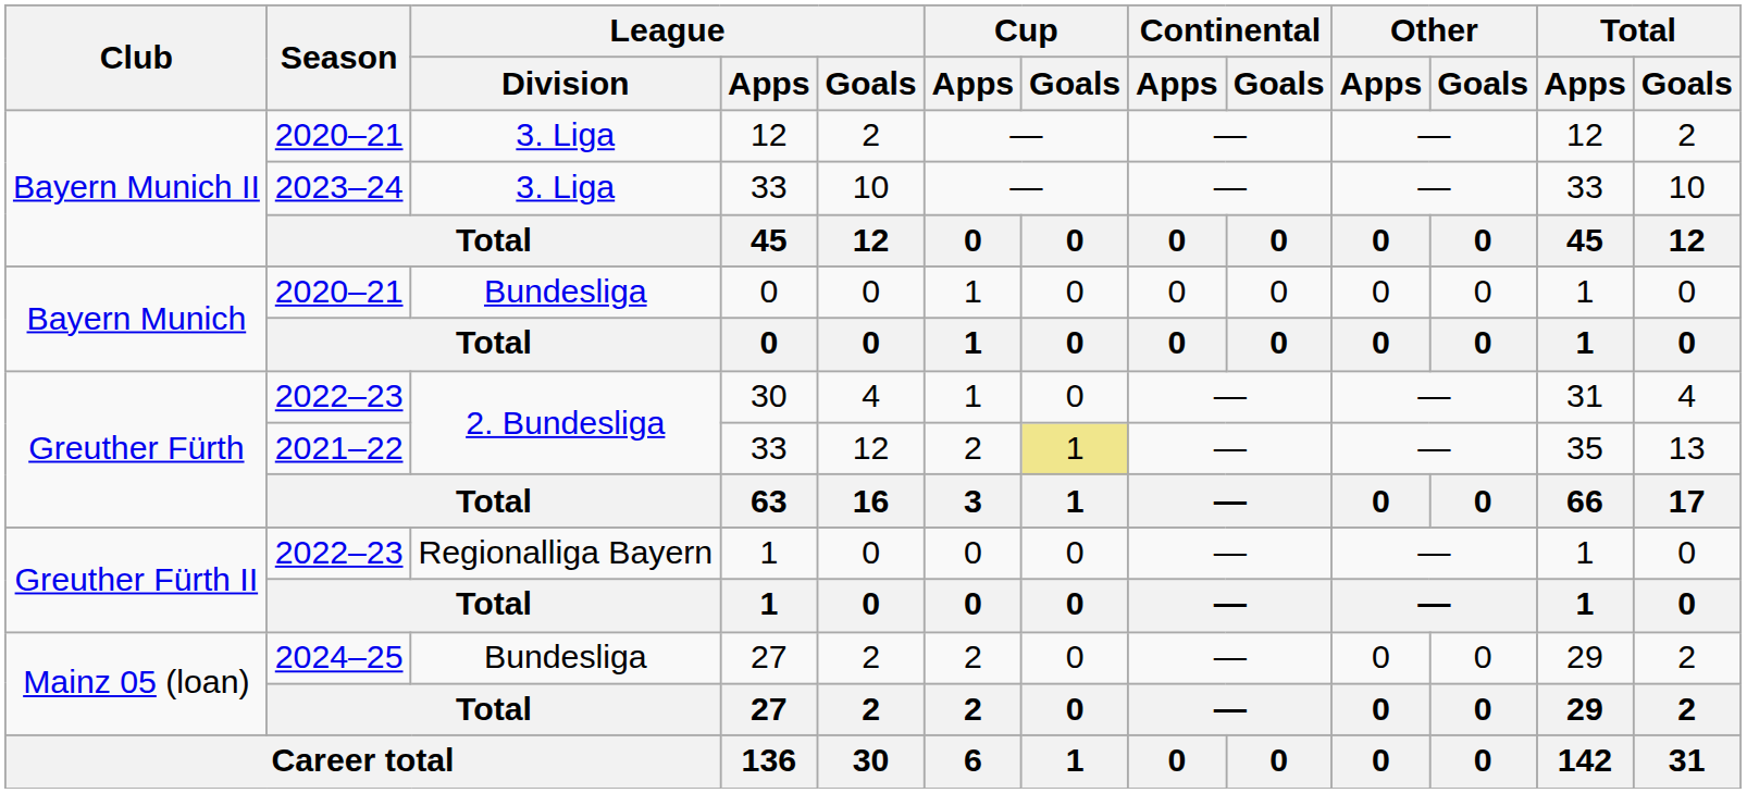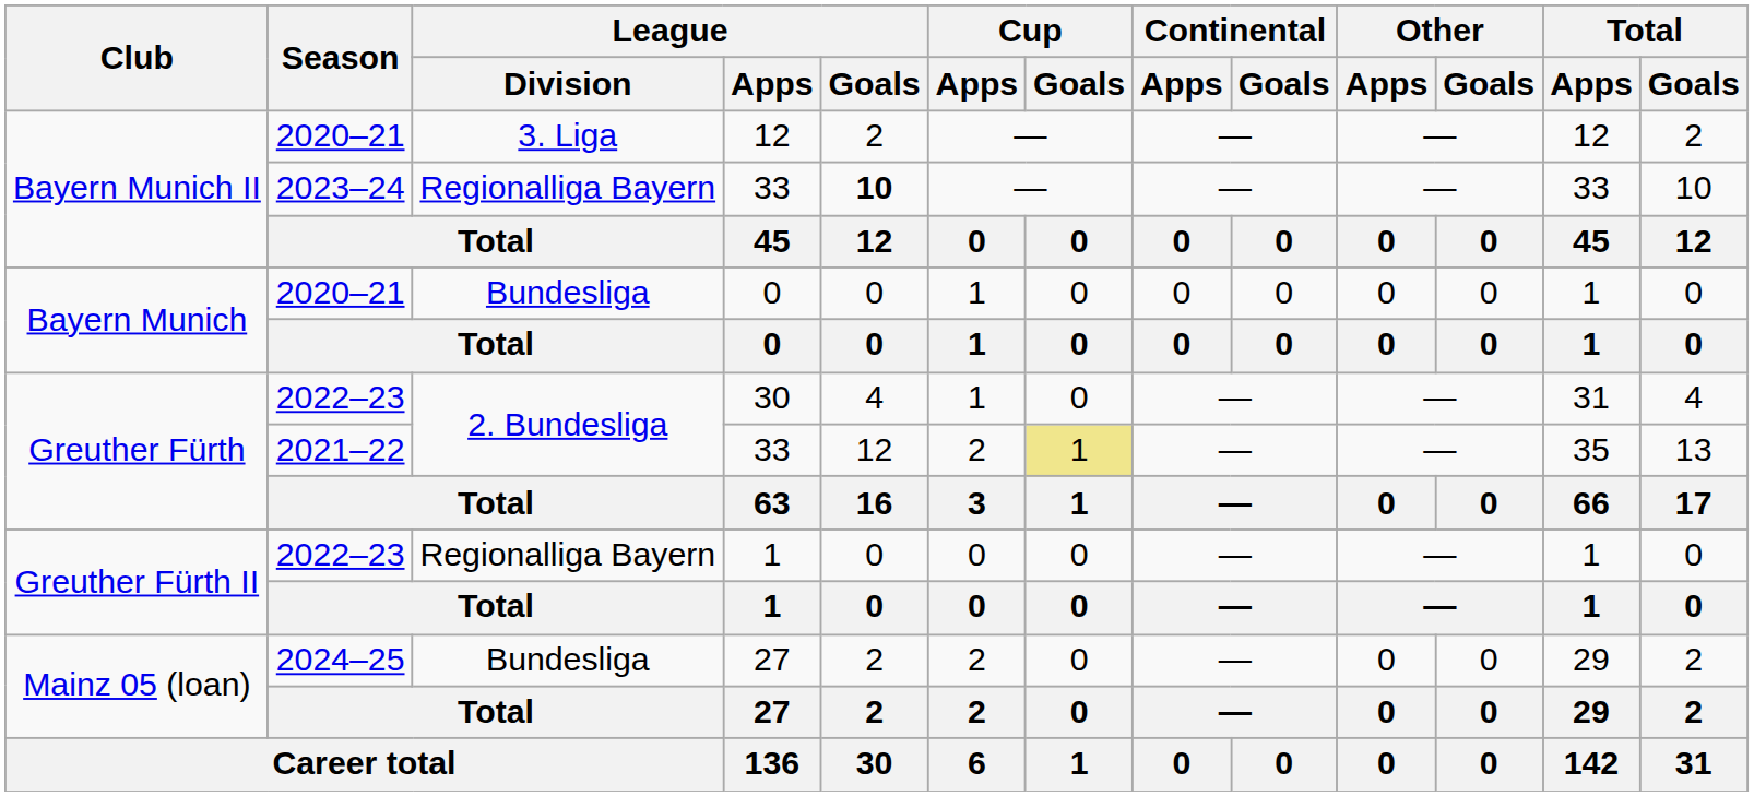 <table class="wikitable" style="text-align:center">
 <tr>
 <th rowspan="2">Club</th>
 <th rowspan="2">Season</th>
 <th colspan="3">League</th>
 <th colspan="2">Cup</th>
 <th colspan="2">Continental</th>
 <th colspan="2">Other</th>
 <th colspan="2">Total</th>
 </tr>
 <tr>
 <th>Division</th>
 <th>Apps</th>
 <th>Goals</th>
 <th>Apps</th>
 <th>Goals</th>
 <th>Apps</th>
 <th>Goals</th>
 <th>Apps</th>
 <th>Goals</th>
 <th>Apps</th>
 <th>Goals</th>
 </tr>
 <tr>
 <td rowspan="3"><a href='#'>Bayern Munich II</a></td>
 <td><a href='#'>2020–21</a></td>
 <td><a href='#'>3. Liga</a></td>
 <td>12</td>
 <td>2</td>
 <td colspan="2">—</td>
 <td colspan="2">—</td>
 <td colspan="2">—</td>
 <td>12</td>
 <td>2</td>
 </tr>
 <tr>
 <td><a href='#'>2023–24</a></td>
-<td><a href='#'>3. Liga</a></td>
+<td><a href='#'>Regionalliga Bayern</a></td>
 <td>33</td>
-<td>10</td>
+<td><strong>10</strong></td>
 <td colspan="2">—</td>
 <td colspan="2">—</td>
 <td colspan="2">—</td>
 <td>33</td>
 <td>10</td>
 </tr>
 <tr>
 <th colspan="2">Total</th>
 <th>45</th>
 <th>12</th>
 <th>0</th>
 <th>0</th>
 <th>0</th>
 <th>0</th>
 <th>0</th>
 <th>0</th>
 <th>45</th>
 <th>12</th>
 </tr>
 <tr>
 <td rowspan="2"><a href='#'>Bayern Munich</a></td>
 <td><a href='#'>2020–21</a></td>
 <td><a href='#'>Bundesliga</a></td>
 <td>0</td>
 <td>0</td>
 <td>1</td>
 <td>0</td>
 <td>0</td>
 <td>0</td>
 <td>0</td>
 <td>0</td>
 <td>1</td>
 <td>0</td>
 </tr>
 <tr>
 <th colspan="2">Total</th>
 <th>0</th>
 <th>0</th>
 <th>1</th>
 <th>0</th>
 <th>0</th>
 <th>0</th>
 <th>0</th>
 <th>0</th>
 <th>1</th>
 <th>0</th>
 </tr>
 <tr>
 <td rowspan=3><a href='#'>Greuther Fürth</a></td>
 <td><a href='#'>2022–23</a></td>
 <td rowspan=2><a href='#'>2. Bundesliga</a></td>
 <td>30</td>
 <td>4</td>
 <td>1</td>
 <td>0</td>
 <td colspan="2">—</td>
 <td colspan="2">—</td>
 <td>31</td>
 <td>4</td>
 </tr>
 <tr>
 <td><a href='#'>2021–22</a></td>
 <td>33</td>
 <td>12</td>
 <td>2</td>
 <td style="background: khaki;">1</td>
 <td colspan="2">—</td>
 <td colspan="2">—</td>
 <td>35</td>
 <td>13</td>
 </tr>
 <tr>
 <th colspan="2">Total</th>
 <th>63</th>
 <th>16</th>
 <th>3</th>
 <th>1</th>
 <th colspan="2">—</th>
 <th>0</th>
 <th>0</th>
 <th>66</th>
 <th>17</th>
 </tr>
 <tr>
 <td rowspan="2"><a href='#'>Greuther Fürth II</a></td>
 <td><a href='#'>2022–23</a></td>
 <td>Regionalliga Bayern</td>
 <td>1</td>
 <td>0</td>
 <td>0</td>
 <td>0</td>
 <td colspan="2">—</td>
 <td colspan="2">—</td>
 <td>1</td>
 <td>0</td>
 </tr>
 <tr>
 <th colspan="2">Total</th>
 <th>1</th>
 <th>0</th>
 <th>0</th>
 <th>0</th>
 <th colspan="2">—</th>
 <th colspan="2">—</th>
 <th>1</th>
 <th>0</th>
 </tr>
 <tr>
 <td rowspan="2"><a href='#'>Mainz 05</a> (loan)</td>
 <td><a href='#'>2024–25</a></td>
 <td>Bundesliga</td>
 <td>27</td>
 <td>2</td>
 <td>2</td>
 <td>0</td>
 <td colspan="2">—</td>
 <td>0</td>
 <td>0</td>
 <td>29</td>
 <td>2</td>
 </tr>
 <tr>
 <th colspan="2">Total</th>
 <th>27</th>
 <th>2</th>
 <th>2</th>
 <th>0</th>
 <th colspan="2">—</th>
 <th>0</th>
 <th>0</th>
 <th>29</th>
 <th>2</th>
 </tr>
 <tr>
 <th colspan="3">Career total</th>
 <th>136</th>
 <th>30</th>
 <th>6</th>
 <th>1</th>
 <th>0</th>
 <th>0</th>
 <th>0</th>
 <th>0</th>
 <th>142</th>
 <th>31</th>
 </tr>
 </table>
